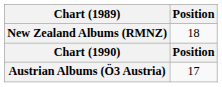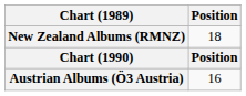 <table class="wikitable plainrowheaders" style="text-align:center">
 <tr>
 <th scope="col">Chart (1989)</th>
 <th scope="col">Position</th>
 </tr>
 <tr>
 <th scope="row">New Zealand Albums (RMNZ)</th>
 <td>18</td>
 </tr>
 <tr>
 <th scope="col">Chart (1990)</th>
 <th scope="col">Position</th>
 </tr>
 <tr>
 <th scope="row">Austrian Albums (Ö3 Austria)</th>
-<td>17</td>
+<td>16</td>
 </tr>
 </table>
